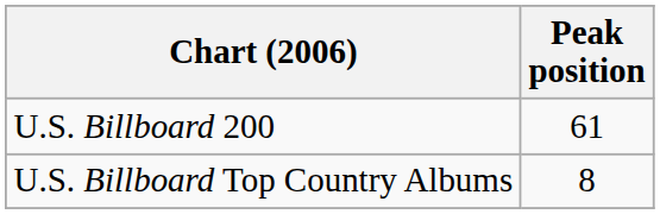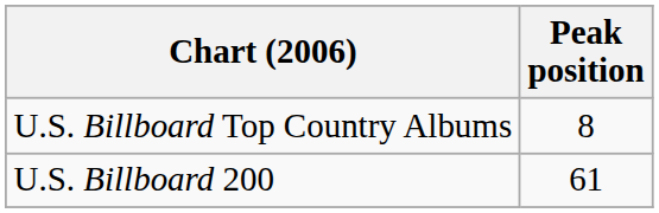 <table class="wikitable">
 <tr>
 <th>Chart (2006)</th>
 <th>Peak<br>position</th>
 </tr>
 <tr>
+<td>U.S. <em>Billboard</em> Top Country Albums</td>
+<td align="center">8</td>
+</tr>
+<tr>
 <td>U.S. <em>Billboard</em> 200</td>
 <td align="center">61</td>
 </tr>
-<tr>
-<td>U.S. <em>Billboard</em> Top Country Albums</td>
-<td align="center">8</td>
-</tr>
 </table>
